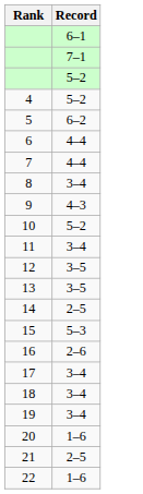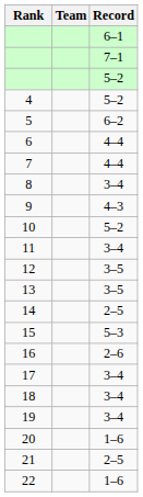 <table class="wikitable" style="text-align: center">
 <tr>
 <th width=50>Rank</th>
+<th>Team</th>
 <th width=50>Record</th>
 </tr>
 <tr bgcolor=#ccffcc>
 <td></td>
+<td align=left></td>
 <td>6–1</td>
 </tr>
 <tr bgcolor=#ccffcc>
 <td></td>
+<td align=left></td>
 <td>7–1</td>
 </tr>
 <tr bgcolor=#ccffcc>
 <td></td>
+<td align=left></td>
 <td>5–2</td>
 </tr>
 <tr>
 <td>4</td>
+<td align=left></td>
 <td>5–2</td>
 </tr>
 <tr>
 <td>5</td>
+<td align=left></td>
 <td>6–2</td>
 </tr>
 <tr>
 <td>6</td>
+<td align=left></td>
 <td>4–4</td>
 </tr>
 <tr>
 <td>7</td>
+<td align=left></td>
 <td>4–4</td>
 </tr>
 <tr>
 <td>8</td>
+<td align=left></td>
 <td>3–4</td>
 </tr>
 <tr>
 <td>9</td>
+<td align=left></td>
 <td>4–3</td>
 </tr>
 <tr>
 <td>10</td>
+<td align=left></td>
 <td>5–2</td>
 </tr>
 <tr>
 <td>11</td>
+<td align=left></td>
 <td>3–4</td>
 </tr>
 <tr>
 <td>12</td>
+<td align=left></td>
 <td>3–5</td>
 </tr>
 <tr>
 <td>13</td>
+<td align=left></td>
 <td>3–5</td>
 </tr>
 <tr>
 <td>14</td>
+<td align=left></td>
 <td>2–5</td>
 </tr>
 <tr>
 <td>15</td>
+<td align=left></td>
 <td>5–3</td>
 </tr>
 <tr>
 <td>16</td>
+<td align=left></td>
 <td>2–6</td>
 </tr>
 <tr>
 <td>17</td>
+<td align=left></td>
 <td>3–4</td>
 </tr>
 <tr>
 <td>18</td>
+<td align=left></td>
 <td>3–4</td>
 </tr>
 <tr>
 <td>19</td>
+<td align=left></td>
 <td>3–4</td>
 </tr>
 <tr>
 <td>20</td>
+<td align=left></td>
 <td>1–6</td>
 </tr>
 <tr>
 <td>21</td>
+<td align=left></td>
 <td>2–5</td>
 </tr>
 <tr>
 <td>22</td>
+<td align=left></td>
 <td>1–6</td>
 </tr>
 </table>
